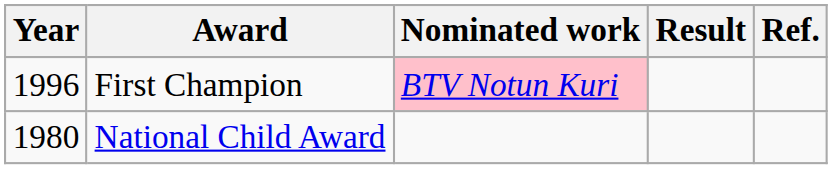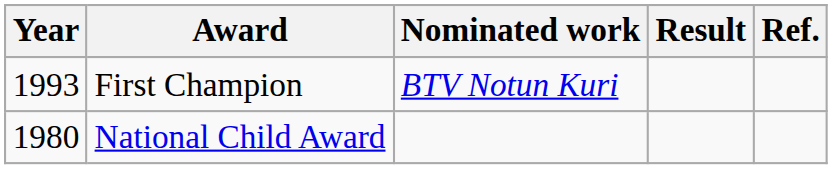 <table class="wikitable">
 <tr>
 <th>Year</th>
 <th>Award</th>
 <th>Nominated work</th>
 <th>Result</th>
 <th>Ref.</th>
 </tr>
 <tr>
-<td>1996</td>
+<td>1993</td>
 <td>First Champion</td>
-<td style="background: pink;"><a href='#'><em>BTV Notun Kuri</em></a></td>
+<td><a href='#'><em>BTV Notun Kuri</em></a></td>
 <td></td>
 <td></td>
 </tr>
 <tr>
 <td>1980</td>
 <td><a href='#'>National Child Award</a></td>
 <td></td>
 <td></td>
 <td></td>
 </tr>
 </table>
